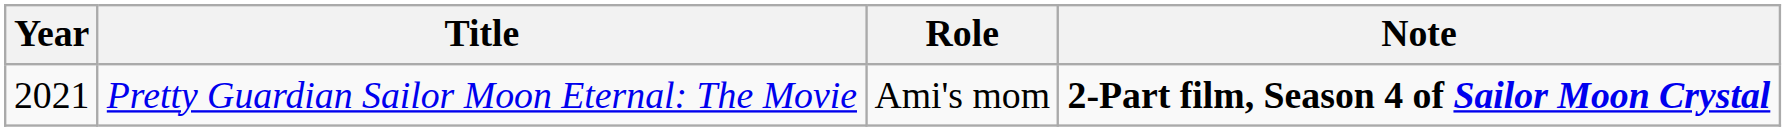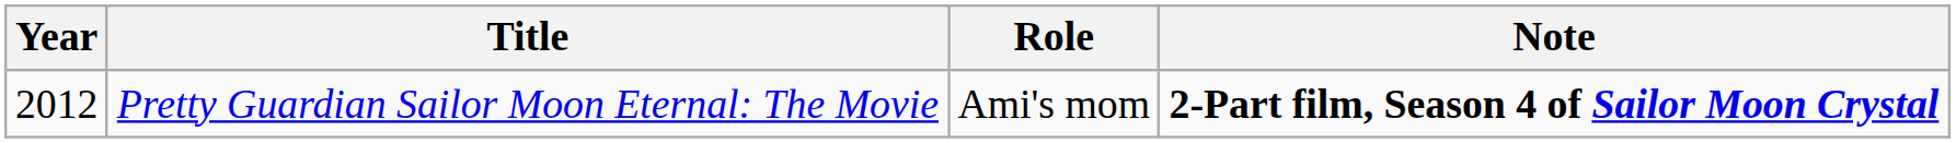 <table class="wikitable">
 <tr>
 <th>Year</th>
 <th>Title</th>
 <th>Role</th>
 <th>Note</th>
 </tr>
 <tr>
-<td>2021</td>
+<td>2012</td>
 <td><em><a href='#'>Pretty Guardian Sailor Moon Eternal: The Movie</a></em></td>
 <td>Ami's mom</td>
 <td><strong>2-Part film, Season 4 of <em><a href='#'>Sailor Moon Crystal</a></em> </strong></td>
 </tr>
 </table>
